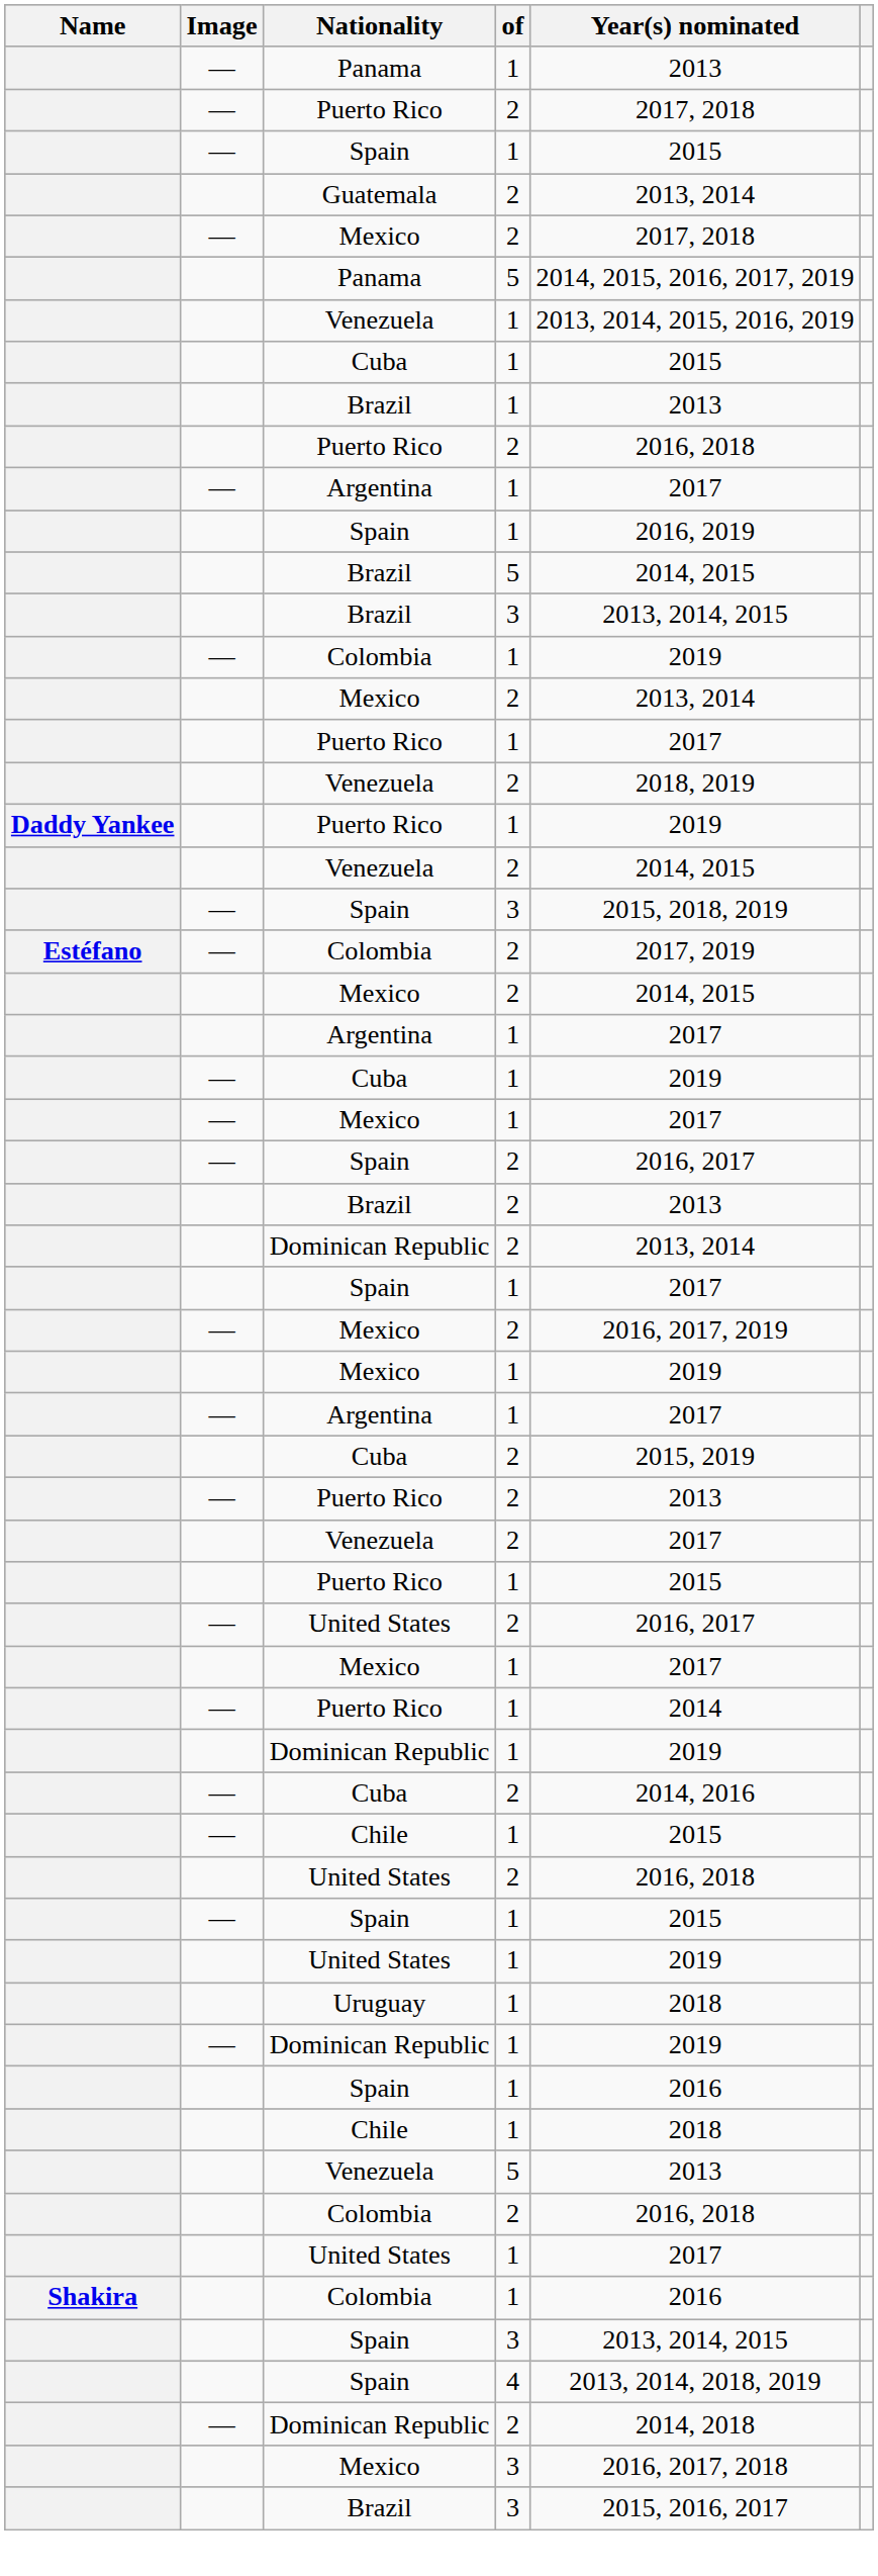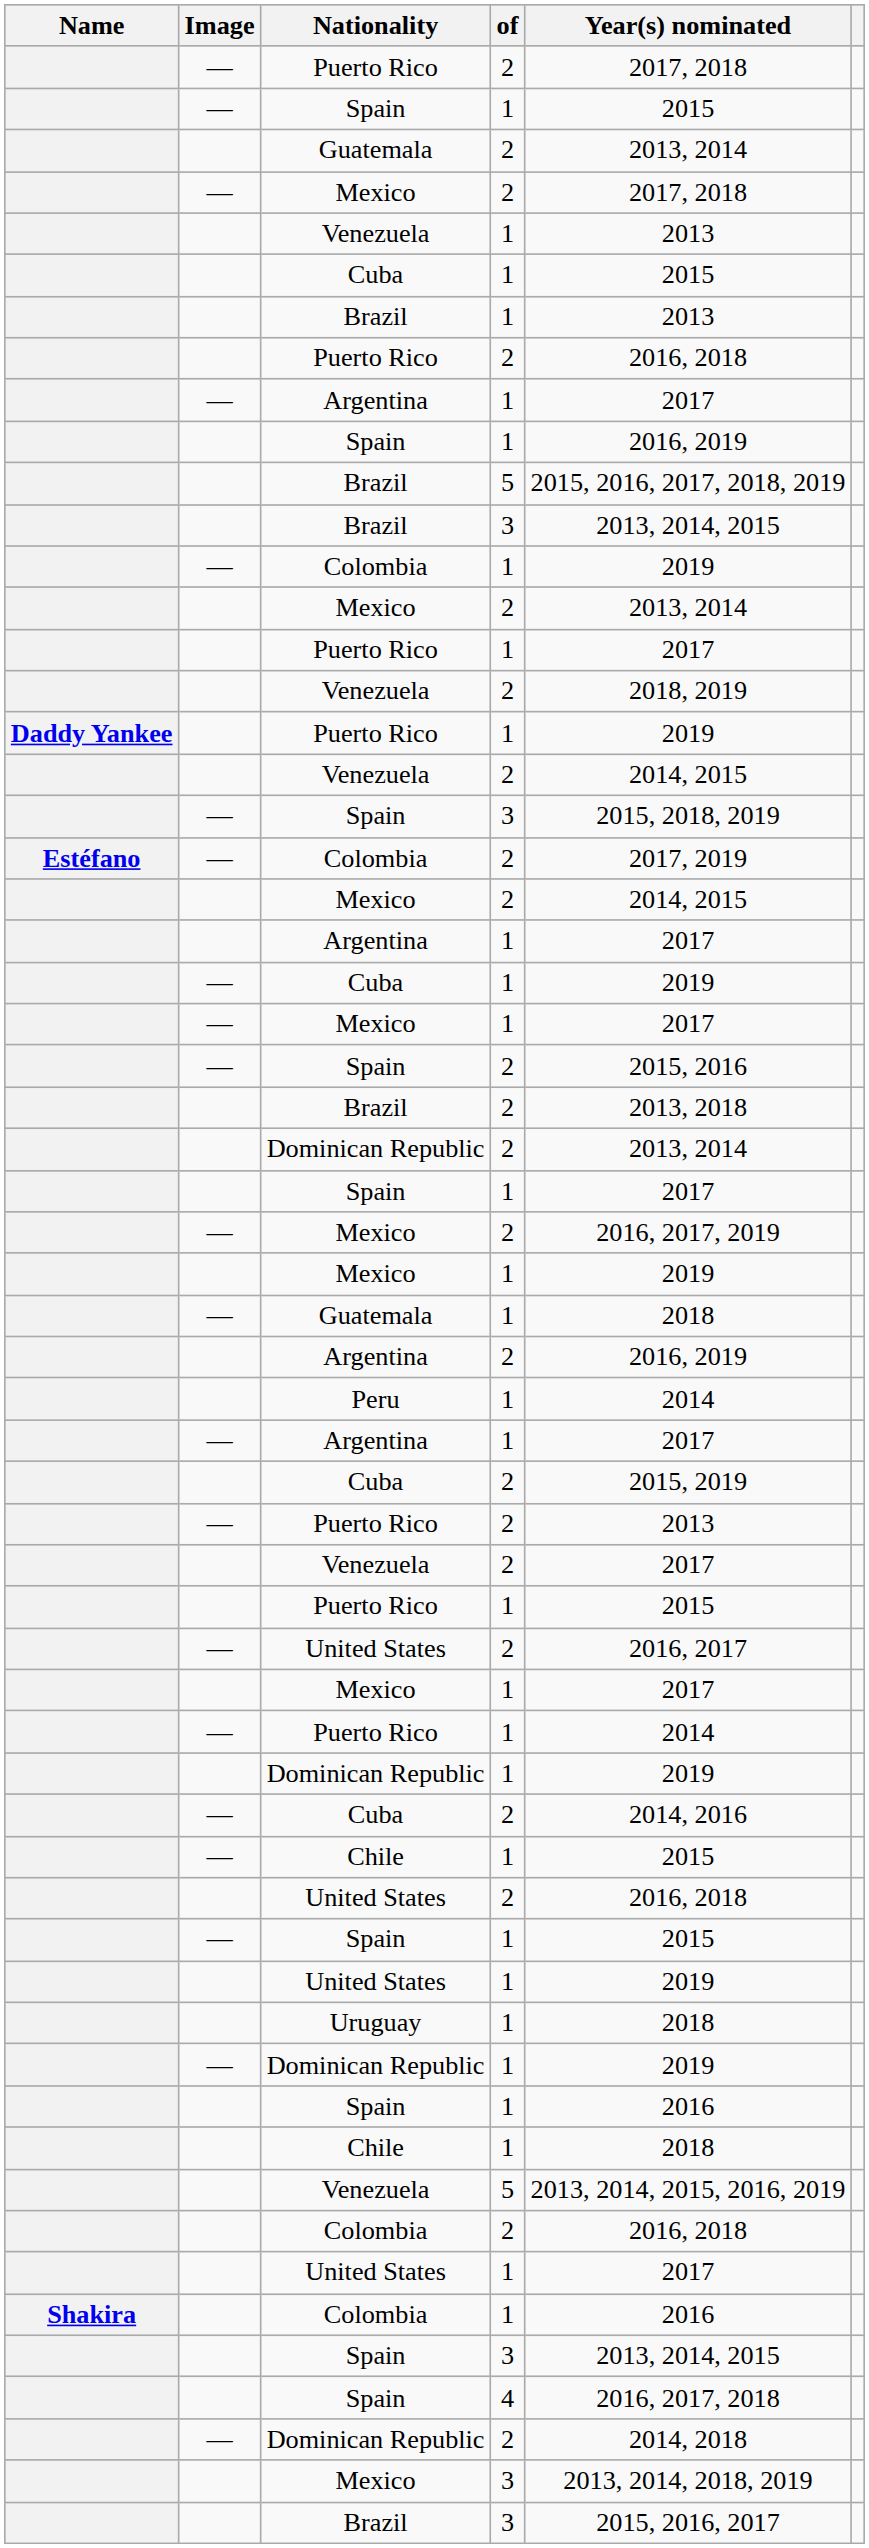 <table class="wikitable plainrowheaders sortable" style="text-align:center">
 <tr>
 <th scope="col">Name</th>
 <th scope="col" class="unsortable">Image</th>
 <th scope="col">Nationality</th>
 <th> of </th>
 <th scope="col">Year(s) nominated</th>
 <th scope="col" class="unsortable"></th>
-</tr>
-<tr>
-<th scope=row style="text-align:center;"></th>
-<td>—</td>
-<td>Panama</td>
-<td>1</td>
-<td>2013</td>
-<td></td>
 </tr>
 <tr>
 <th scope=row style="text-align:center;"></th>
 <td>—</td>
 <td>Puerto Rico</td>
 <td>2</td>
 <td>2017, 2018</td>
 <td></td>
 </tr>
 <tr>
 <th scope=row style="text-align:center;"></th>
 <td>—</td>
 <td>Spain</td>
 <td>1</td>
 <td>2015</td>
 <td></td>
 </tr>
 <tr>
 <th scope=row style="text-align:center;"></th>
 <td></td>
 <td>Guatemala</td>
 <td>2</td>
 <td>2013, 2014</td>
 <td></td>
 </tr>
 <tr>
 <th scope=row style="text-align:center;"></th>
 <td>—</td>
 <td>Mexico</td>
 <td>2</td>
 <td>2017, 2018</td>
 <td></td>
 </tr>
 <tr>
 <th scope=row style="text-align:center;"></th>
 <td></td>
-<td>Panama</td>
-<td>5</td>
-<td>2014, 2015, 2016, 2017, 2019</td>
-<td></td>
-</tr>
-<tr>
-<th scope=row style="text-align:center;"></th>
-<td></td>
 <td>Venezuela</td>
 <td>1</td>
-<td>2013, 2014, 2015, 2016, 2019</td>
+<td>2013</td>
 <td></td>
 </tr>
 <tr>
 <th scope=row style="text-align:center;"></th>
 <td></td>
 <td>Cuba</td>
 <td>1</td>
 <td>2015</td>
 <td></td>
 </tr>
 <tr>
 <th scope=row style="text-align:center;"></th>
 <td></td>
 <td>Brazil</td>
 <td>1</td>
 <td>2013</td>
 <td></td>
 </tr>
 <tr>
 <th scope=row style="text-align:center;"></th>
 <td></td>
 <td>Puerto Rico</td>
 <td>2</td>
 <td>2016, 2018</td>
 <td></td>
 </tr>
 <tr>
 <th scope=row style="text-align:center;"></th>
 <td>—</td>
 <td>Argentina</td>
 <td>1</td>
 <td>2017</td>
 <td></td>
 </tr>
 <tr>
 <th scope=row style="text-align:center;"></th>
 <td></td>
 <td>Spain</td>
 <td>1</td>
 <td>2016, 2019</td>
 <td></td>
 </tr>
 <tr>
 <th scope=row style="text-align:center;"></th>
 <td></td>
 <td>Brazil</td>
 <td>5</td>
-<td>2014, 2015</td>
+<td>2015, 2016, 2017, 2018, 2019</td>
 <td></td>
 </tr>
 <tr>
 <th scope=row style="text-align:center;"></th>
 <td></td>
 <td>Brazil</td>
 <td>3</td>
 <td>2013, 2014, 2015</td>
 <td></td>
 </tr>
 <tr>
 <th scope=row style="text-align:center;"></th>
 <td>—</td>
 <td>Colombia</td>
 <td>1</td>
 <td>2019</td>
 <td></td>
 </tr>
 <tr>
 <th scope=row style="text-align:center;"></th>
 <td></td>
 <td>Mexico</td>
 <td>2</td>
 <td>2013, 2014</td>
 <td></td>
 </tr>
 <tr>
 <th scope=row style="text-align:center;"></th>
 <td></td>
 <td>Puerto Rico</td>
 <td>1</td>
 <td>2017</td>
 <td></td>
 </tr>
 <tr>
 <th scope=row style="text-align:center;"></th>
 <td></td>
 <td>Venezuela</td>
 <td>2</td>
 <td>2018, 2019</td>
 <td></td>
 </tr>
 <tr>
 <th scope=row style="text-align:center;"><a href='#'>Daddy Yankee</a></th>
 <td></td>
 <td>Puerto Rico</td>
 <td>1</td>
 <td>2019</td>
 <td></td>
 </tr>
 <tr>
 <th scope=row style="text-align:center;"></th>
 <td></td>
 <td>Venezuela</td>
 <td>2</td>
 <td>2014, 2015</td>
 <td></td>
 </tr>
 <tr>
 <th scope=row style="text-align:center;"></th>
 <td>—</td>
 <td>Spain</td>
 <td>3</td>
 <td>2015, 2018, 2019</td>
 <td></td>
 </tr>
 <tr>
 <th scope=row style="text-align:center;"><a href='#'>Estéfano</a></th>
 <td>—</td>
 <td>Colombia</td>
 <td>2</td>
 <td>2017, 2019</td>
 <td></td>
 </tr>
 <tr>
 <th scope=row style="text-align:center;"></th>
 <td></td>
 <td>Mexico</td>
 <td>2</td>
 <td>2014, 2015</td>
 <td></td>
 </tr>
 <tr>
 <th scope=row style="text-align:center;"></th>
 <td></td>
 <td>Argentina</td>
 <td>1</td>
 <td>2017</td>
 <td></td>
 </tr>
 <tr>
 <th scope=row style="text-align:center;"></th>
 <td>—</td>
 <td>Cuba</td>
 <td>1</td>
 <td>2019</td>
 <td></td>
 </tr>
 <tr>
 <th scope=row style="text-align:center;"></th>
 <td>—</td>
 <td>Mexico</td>
 <td>1</td>
 <td>2017</td>
 <td></td>
 </tr>
 <tr>
 <th scope=row style="text-align:center;"></th>
 <td>—</td>
 <td>Spain</td>
 <td>2</td>
-<td>2016, 2017</td>
+<td>2015, 2016</td>
 <td></td>
 </tr>
 <tr>
 <th scope=row style="text-align:center;"></th>
 <td></td>
 <td>Brazil</td>
 <td>2</td>
-<td>2013</td>
+<td>2013, 2018</td>
 <td></td>
 </tr>
 <tr>
 <th scope=row style="text-align:center;"></th>
 <td></td>
 <td>Dominican Republic</td>
 <td>2</td>
 <td>2013, 2014</td>
 <td></td>
 </tr>
 <tr>
 <th scope=row style="text-align:center;"></th>
 <td></td>
 <td>Spain</td>
 <td>1</td>
 <td>2017</td>
 <td></td>
 </tr>
 <tr>
 <th scope=row style="text-align:center;"></th>
 <td>—</td>
 <td>Mexico</td>
 <td>2</td>
 <td>2016, 2017, 2019</td>
 <td></td>
 </tr>
 <tr>
 <th scope=row style="text-align:center;"></th>
 <td></td>
 <td>Mexico</td>
 <td>1</td>
 <td>2019</td>
+<td></td>
+</tr>
+<tr>
+<th scope=row style="text-align:center;"></th>
+<td>—</td>
+<td>Guatemala</td>
+<td>1</td>
+<td>2018</td>
+<td></td>
+</tr>
+<tr>
+<th scope=row style="text-align:center;"></th>
+<td></td>
+<td>Argentina</td>
+<td>2</td>
+<td>2016, 2019</td>
+<td></td>
+</tr>
+<tr>
+<th scope=row style="text-align:center;"></th>
+<td></td>
+<td>Peru</td>
+<td>1</td>
+<td>2014</td>
 <td></td>
 </tr>
 <tr>
 <th scope=row style="text-align:center;"></th>
 <td>—</td>
 <td>Argentina</td>
 <td>1</td>
 <td>2017</td>
 <td></td>
 </tr>
 <tr>
 <th scope=row style="text-align:center;"></th>
 <td></td>
 <td>Cuba</td>
 <td>2</td>
 <td>2015, 2019</td>
 <td></td>
 </tr>
 <tr>
 <th scope=row style="text-align:center;"></th>
 <td>—</td>
 <td>Puerto Rico</td>
 <td>2</td>
 <td>2013</td>
 <td></td>
 </tr>
 <tr>
 <th scope=row style="text-align:center;"></th>
 <td></td>
 <td>Venezuela</td>
 <td>2</td>
 <td>2017</td>
 <td></td>
 </tr>
 <tr>
 <th scope=row style="text-align:center;"></th>
 <td></td>
 <td>Puerto Rico</td>
 <td>1</td>
 <td>2015</td>
 <td></td>
 </tr>
 <tr>
 <th scope=row style="text-align:center;"></th>
 <td>—</td>
 <td>United States</td>
 <td>2</td>
 <td>2016, 2017</td>
 <td></td>
 </tr>
 <tr>
 <th scope=row style="text-align:center;"></th>
 <td></td>
 <td>Mexico</td>
 <td>1</td>
 <td>2017</td>
 <td></td>
 </tr>
 <tr>
 <th scope=row style="text-align:center;"></th>
 <td>—</td>
 <td>Puerto Rico</td>
 <td>1</td>
 <td>2014</td>
 <td></td>
 </tr>
 <tr>
 <th scope=row style="text-align:center;"></th>
 <td></td>
 <td>Dominican Republic</td>
 <td>1</td>
 <td>2019</td>
 <td></td>
 </tr>
 <tr>
 <th scope=row style="text-align:center;"></th>
 <td>—</td>
 <td>Cuba</td>
 <td>2</td>
 <td>2014, 2016</td>
 <td></td>
 </tr>
 <tr>
 <th scope=row style="text-align:center;"></th>
 <td>—</td>
 <td>Chile</td>
 <td>1</td>
 <td>2015</td>
 <td></td>
 </tr>
 <tr>
 <th scope=row style="text-align:center;"></th>
 <td></td>
 <td>United States</td>
 <td>2</td>
 <td>2016, 2018</td>
 <td></td>
 </tr>
 <tr>
 <th scope=row style="text-align:center;"></th>
 <td>—</td>
 <td>Spain</td>
 <td>1</td>
 <td>2015</td>
 <td></td>
 </tr>
 <tr>
 <th scope=row style="text-align:center;"></th>
 <td></td>
 <td>United States</td>
 <td>1</td>
 <td>2019</td>
 <td></td>
 </tr>
 <tr>
 <th scope=row style="text-align:center;"></th>
 <td></td>
 <td>Uruguay</td>
 <td>1</td>
 <td>2018</td>
 <td></td>
 </tr>
 <tr>
 <th scope=row style="text-align:center;"></th>
 <td>—</td>
 <td>Dominican Republic</td>
 <td>1</td>
 <td>2019</td>
 <td></td>
 </tr>
 <tr>
 <th scope=row style="text-align:center;"></th>
 <td></td>
 <td>Spain</td>
 <td>1</td>
 <td>2016</td>
 <td></td>
 </tr>
 <tr>
 <th scope=row style="text-align:center;"></th>
 <td></td>
 <td>Chile</td>
 <td>1</td>
 <td>2018</td>
 <td></td>
 </tr>
 <tr>
 <th scope=row style="text-align:center;"></th>
 <td></td>
 <td>Venezuela</td>
 <td>5</td>
-<td>2013</td>
+<td>2013, 2014, 2015, 2016, 2019</td>
 <td></td>
 </tr>
 <tr>
 <th scope=row style="text-align:center;"></th>
 <td></td>
 <td>Colombia</td>
 <td>2</td>
 <td>2016, 2018</td>
 <td></td>
 </tr>
 <tr>
 <th scope=row style="text-align:center;"></th>
 <td></td>
 <td>United States</td>
 <td>1</td>
 <td>2017</td>
 <td></td>
 </tr>
 <tr>
 <th scope=row style="text-align:center;"><a href='#'>Shakira</a></th>
 <td></td>
 <td>Colombia</td>
 <td>1</td>
 <td>2016</td>
 <td></td>
 </tr>
 <tr>
 <th scope=row style="text-align:center;"></th>
 <td></td>
 <td>Spain</td>
 <td>3</td>
 <td>2013, 2014, 2015</td>
 <td></td>
 </tr>
 <tr>
 <th scope=row style="text-align:center;"></th>
 <td></td>
 <td>Spain</td>
 <td>4</td>
-<td>2013, 2014, 2018, 2019</td>
+<td>2016, 2017, 2018</td>
 <td></td>
 </tr>
 <tr>
 <th scope=row style="text-align:center;"></th>
 <td>—</td>
 <td>Dominican Republic</td>
 <td>2</td>
 <td>2014, 2018</td>
 <td></td>
 </tr>
 <tr>
 <th scope=row style="text-align:center;"></th>
 <td></td>
 <td>Mexico</td>
 <td>3</td>
-<td>2016, 2017, 2018</td>
+<td>2013, 2014, 2018, 2019</td>
 <td></td>
 </tr>
 <tr>
 <th scope=row style="text-align:center;"></th>
 <td></td>
 <td>Brazil</td>
 <td>3</td>
 <td>2015, 2016, 2017</td>
 <td></td>
 </tr>
 <tr>
 </tr>
 </table>
